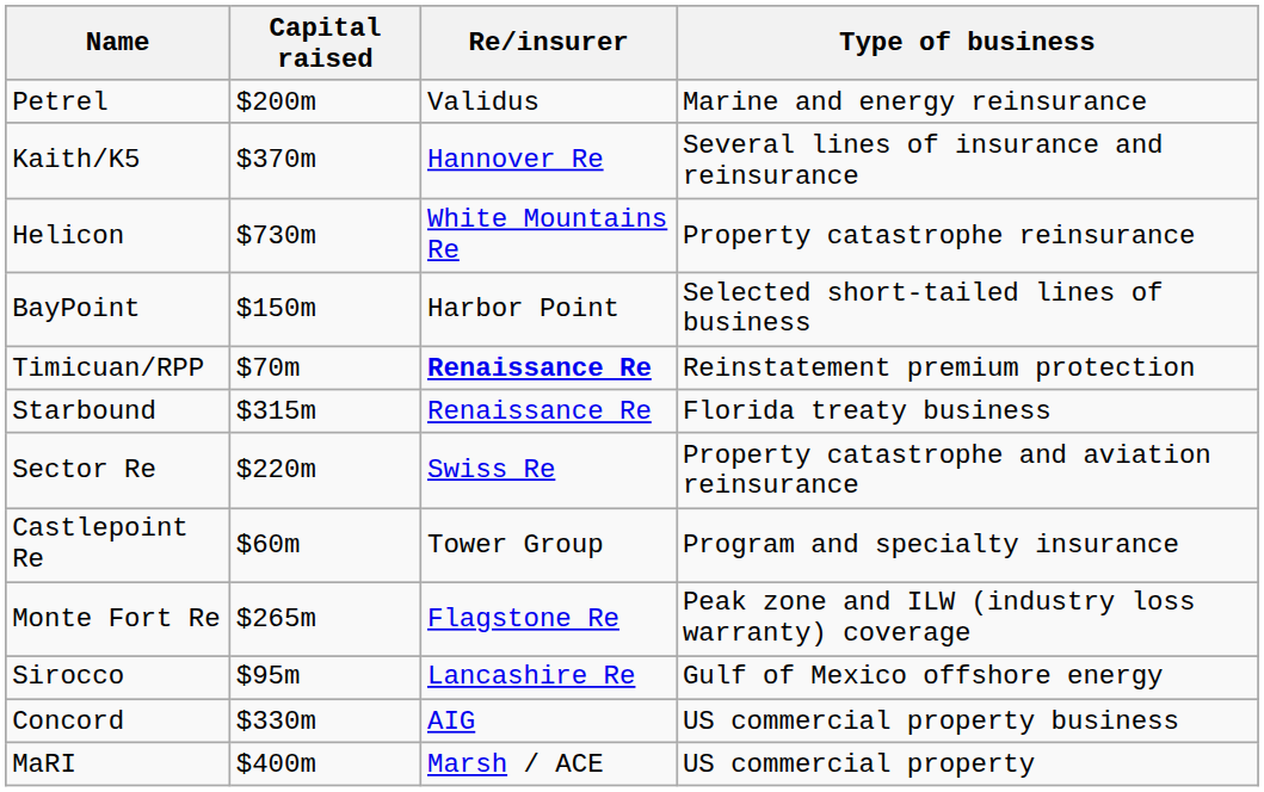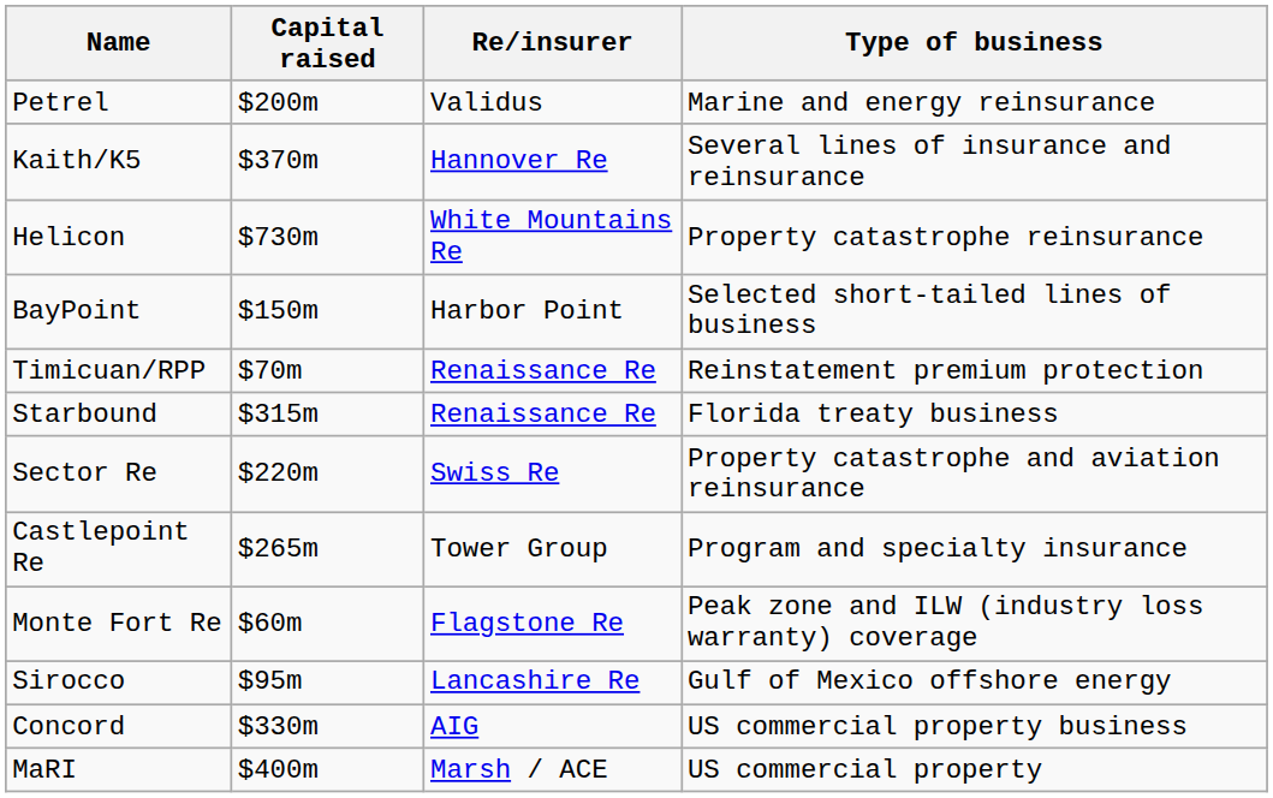 <table class="wikitable col2right">
 <tr>
 <th>Name</th>
 <th>Capital raised</th>
 <th>Re/insurer</th>
 <th>Type of business</th>
 </tr>
 <tr>
 <td>Petrel</td>
 <td>$200m</td>
 <td>Validus</td>
 <td>Marine and energy reinsurance</td>
 </tr>
 <tr>
 <td>Kaith/K5</td>
 <td>$370m</td>
 <td><a href='#'>Hannover Re</a></td>
 <td>Several lines of insurance and reinsurance</td>
 </tr>
 <tr>
 <td>Helicon</td>
 <td>$730m</td>
 <td><a href='#'>White Mountains Re</a></td>
 <td>Property catastrophe reinsurance</td>
 </tr>
 <tr>
 <td>BayPoint</td>
 <td>$150m</td>
 <td>Harbor Point</td>
 <td>Selected short-tailed lines of business</td>
 </tr>
 <tr>
 <td>Timicuan/RPP</td>
 <td>$70m</td>
-<td><strong><a href='#'>Renaissance Re</a></strong></td>
+<td><a href='#'>Renaissance Re</a></td>
 <td>Reinstatement premium protection</td>
 </tr>
 <tr>
 <td>Starbound</td>
 <td>$315m</td>
 <td><a href='#'>Renaissance Re</a></td>
 <td>Florida treaty business</td>
 </tr>
 <tr>
 <td>Sector Re</td>
 <td>$220m</td>
 <td><a href='#'>Swiss Re</a></td>
 <td>Property catastrophe and aviation reinsurance</td>
 </tr>
 <tr>
 <td>Castlepoint Re</td>
-<td>$60m</td>
+<td>$265m</td>
 <td>Tower Group</td>
 <td>Program and specialty insurance</td>
 </tr>
 <tr>
 <td>Monte Fort Re</td>
-<td>$265m</td>
+<td>$60m</td>
 <td><a href='#'>Flagstone Re</a></td>
 <td>Peak zone and ILW (industry loss warranty) coverage</td>
 </tr>
 <tr>
 <td>Sirocco</td>
 <td>$95m</td>
 <td><a href='#'>Lancashire Re</a></td>
 <td>Gulf of Mexico offshore energy</td>
 </tr>
 <tr>
 <td>Concord</td>
 <td>$330m</td>
 <td><a href='#'>AIG</a></td>
 <td>US commercial property business</td>
 </tr>
 <tr>
 <td>MaRI</td>
 <td>$400m</td>
 <td><a href='#'>Marsh</a> / ACE</td>
 <td>US commercial property</td>
 </tr>
 </table>
